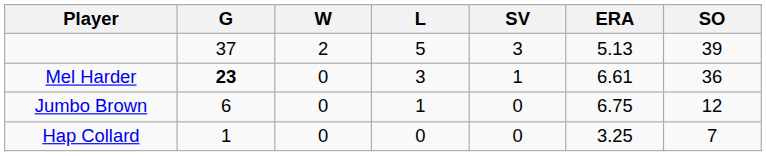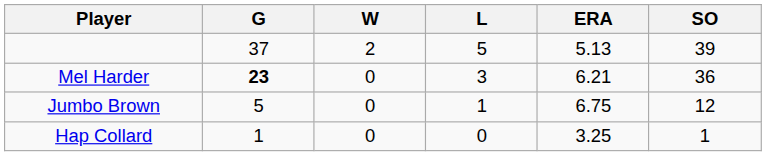 <table class="wikitable sortable">
 <tr>
 <th bgcolor="#DDDDFF" width="16%">Player</th>
 <th bgcolor="#DDDDFF" width="9%">G</th>
 <th bgcolor="#DDDDFF" width="9%">W</th>
 <th bgcolor="#DDDDFF" width="9%">L</th>
-<th bgcolor="#DDDDFF" width="9%">SV</th>
 <th bgcolor="#DDDDFF" width="9%">ERA</th>
 <th bgcolor="#DDDDFF" width="9%">SO</th>
 </tr>
 <tr align="center">
 <td></td>
 <td>37</td>
 <td>2</td>
 <td>5</td>
-<td>3</td>
 <td>5.13</td>
 <td>39</td>
 </tr>
 <tr align="center">
 <td><a href='#'>Mel Harder</a></td>
 <td><strong>23</strong></td>
 <td>0</td>
 <td>3</td>
-<td>1</td>
-<td>6.61</td>
+<td>6.21</td>
 <td>36</td>
 </tr>
 <tr align="center">
 <td><a href='#'>Jumbo Brown</a></td>
-<td>6</td>
+<td>5</td>
 <td>0</td>
 <td>1</td>
-<td>0</td>
 <td>6.75</td>
 <td>12</td>
 </tr>
 <tr align="center">
 <td><a href='#'>Hap Collard</a></td>
 <td>1</td>
 <td>0</td>
 <td>0</td>
-<td>0</td>
 <td>3.25</td>
-<td>7</td>
+<td>1</td>
 </tr>
 </table>
